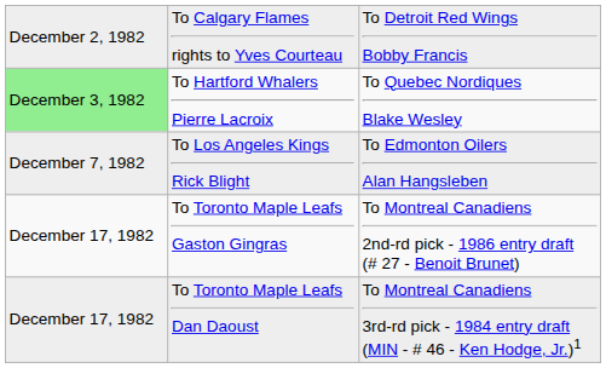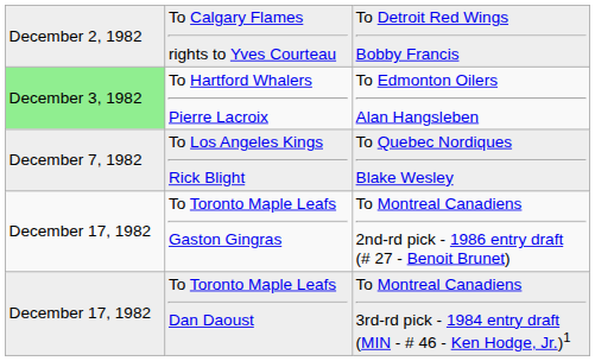 <table class="wikitable" style="border:1px solid #999; width:580px;">
 <tr style="background:#eee;">
 <td>December 2, 1982</td>
 <td valign="top">To <a href='#'>Calgary Flames</a><hr>rights to <a href='#'>Yves Courteau</a></td>
 <td valign="top">To <a href='#'>Detroit Red Wings</a><hr><a href='#'>Bobby Francis</a></td>
 </tr>
 <tr>
 <td style="background: lightgreen;">December 3, 1982</td>
 <td valign="top">To <a href='#'>Hartford Whalers</a><hr><a href='#'>Pierre Lacroix</a></td>
-<td valign="top">To <a href='#'>Quebec Nordiques</a><hr><a href='#'>Blake Wesley</a></td>
+<td valign="top">To <a href='#'>Edmonton Oilers</a><hr><a href='#'>Alan Hangsleben</a></td>
 </tr>
 <tr style="background:#eee;">
 <td>December 7, 1982</td>
 <td valign="top">To <a href='#'>Los Angeles Kings</a><hr><a href='#'>Rick Blight</a></td>
-<td valign="top">To <a href='#'>Edmonton Oilers</a><hr><a href='#'>Alan Hangsleben</a></td>
+<td valign="top">To <a href='#'>Quebec Nordiques</a><hr><a href='#'>Blake Wesley</a></td>
 </tr>
 <tr>
 <td>December 17, 1982</td>
 <td valign="top">To <a href='#'>Toronto Maple Leafs</a><hr><a href='#'>Gaston Gingras</a></td>
 <td valign="top">To <a href='#'>Montreal Canadiens</a><hr>2nd-rd pick - <a href='#'>1986 entry draft</a><br>(# 27 - <a href='#'>Benoit Brunet</a>)</td>
 </tr>
 <tr style="background:#eee;">
 <td>December 17, 1982</td>
 <td valign="top">To <a href='#'>Toronto Maple Leafs</a><hr><a href='#'>Dan Daoust</a></td>
 <td valign="top">To <a href='#'>Montreal Canadiens</a><hr>3rd-rd pick - <a href='#'>1984 entry draft</a><br>(<a href='#'>MIN</a> - # 46 - <a href='#'>Ken Hodge, Jr.</a>)<sup>1</sup></td>
 </tr>
 </table>
